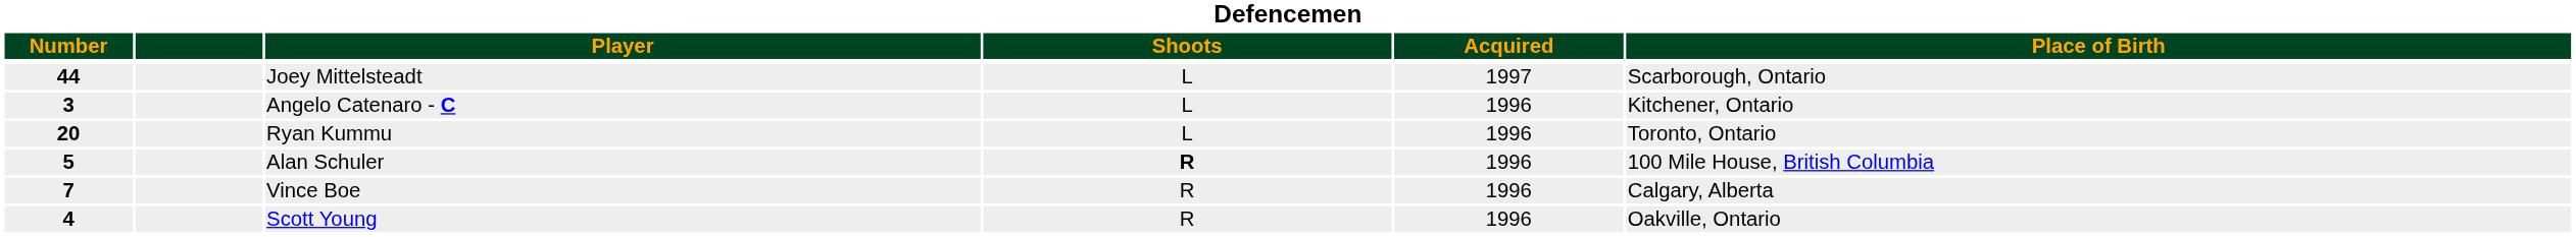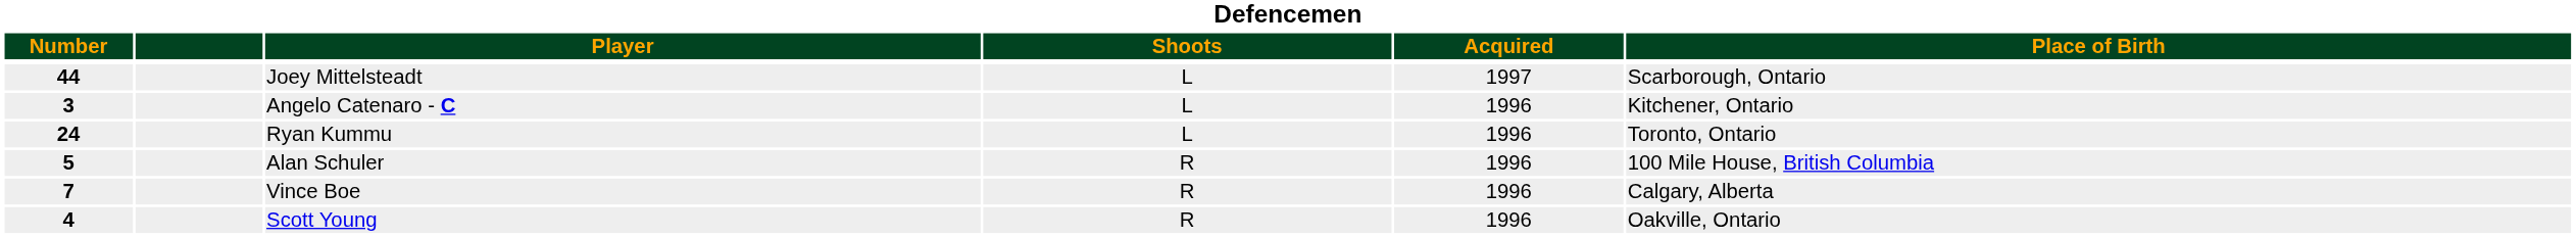 <table class="toccolours" style="width:100%">
 <tr>
 <th colspan=7><big>Defencemen</big></th>
 </tr>
 <tr style="background:#014421; color:#FFA500">
 <th width=5%>Number</th>
 <th width=5%></th>
 <th !width=15%>Player</th>
 <th width=16%>Shoots</th>
 <th width=9%>Acquired</th>
 <th width=37%>Place of Birth</th>
 </tr>
 <tr>
 </tr>
 <tr style="background:#eee">
 <td align=center><strong>44</strong></td>
 <td align=center></td>
 <td>Joey Mittelsteadt</td>
 <td align=center>L</td>
 <td align=center>1997</td>
 <td>Scarborough, Ontario</td>
 </tr>
 <tr style="background:#eee">
 <td align=center><strong>3</strong></td>
 <td align=center></td>
 <td>Angelo Catenaro - <strong><a href='#'>C</a></strong></td>
 <td align=center>L</td>
 <td align=center>1996</td>
 <td>Kitchener, Ontario</td>
 </tr>
 <tr style="background:#eee">
-<td align=center><strong>20</strong></td>
+<td align=center><strong>24</strong></td>
 <td align=center></td>
 <td>Ryan Kummu</td>
 <td align=center>L</td>
 <td align=center>1996</td>
 <td>Toronto, Ontario</td>
 </tr>
 <tr style="background:#eee">
 <td align=center><strong>5</strong></td>
 <td align=center></td>
 <td>Alan Schuler</td>
-<td align=center><strong>R</strong></td>
+<td align=center>R</td>
 <td align=center>1996</td>
 <td>100 Mile House, <a href='#'>British Columbia</a></td>
 </tr>
 <tr style="background:#eee">
 <td align=center><strong>7</strong></td>
 <td align=center></td>
 <td>Vince Boe</td>
 <td align=center>R</td>
 <td align=center>1996</td>
 <td>Calgary, Alberta</td>
 </tr>
 <tr style="background:#eee">
 <td align=center><strong>4</strong></td>
 <td align=center></td>
 <td><a href='#'>Scott Young</a></td>
 <td align=center>R</td>
 <td align=center>1996</td>
 <td>Oakville, Ontario</td>
 </tr>
 </table>
